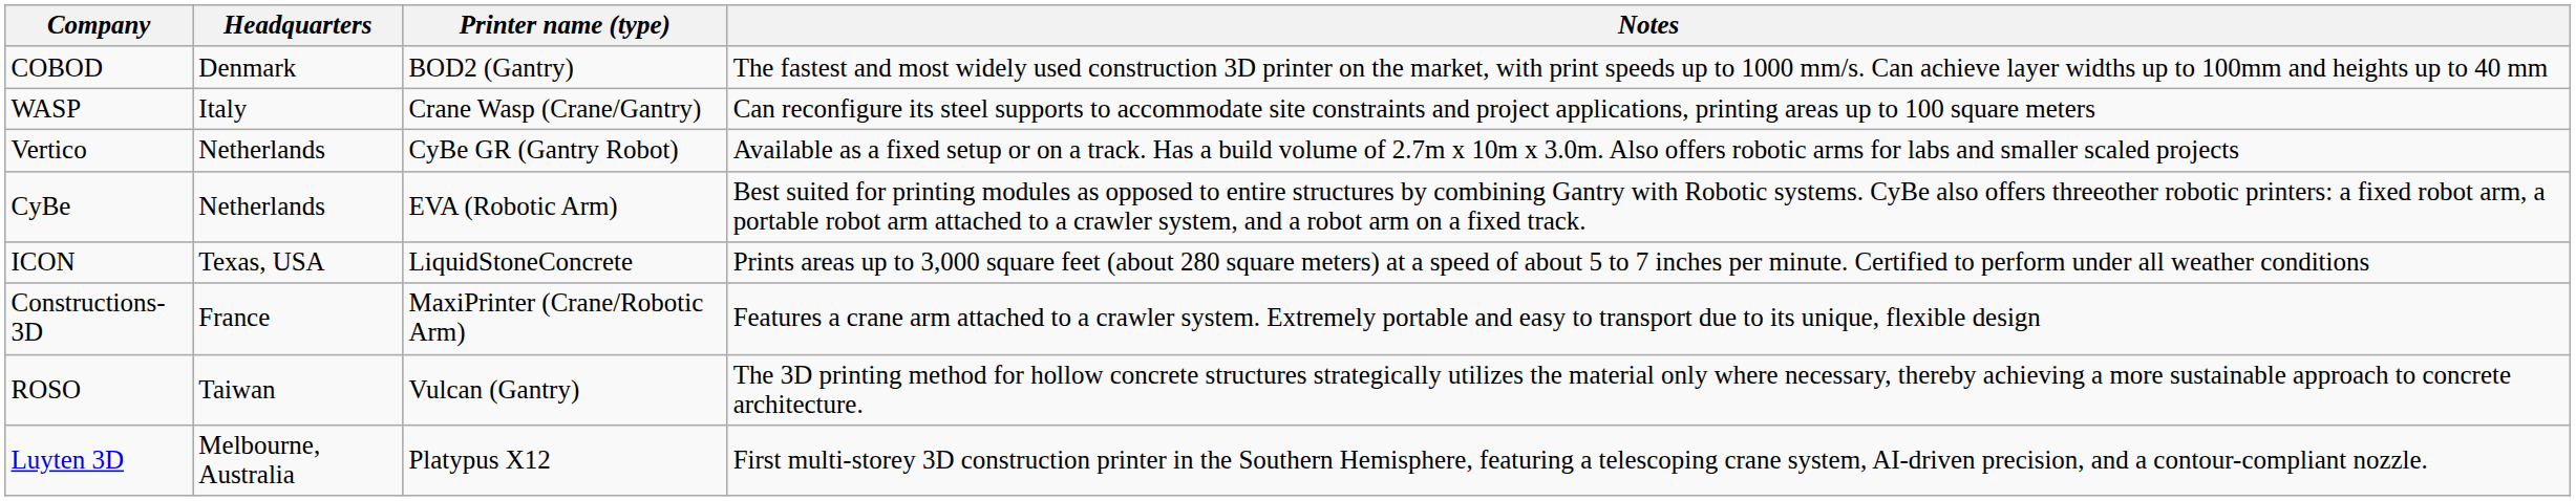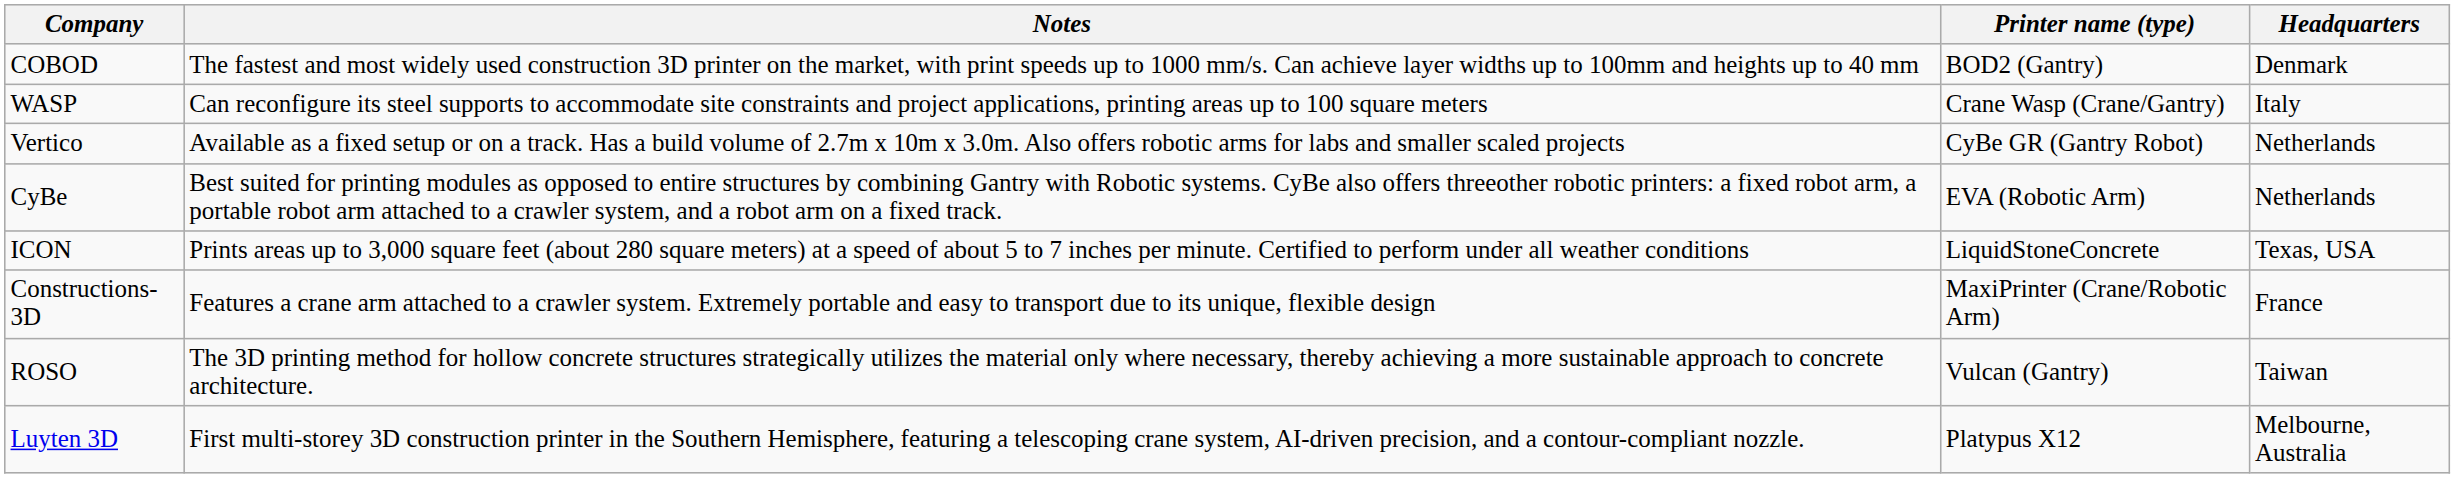 <table class="wikitable">
 <tr>
 <th><em>Company</em></th>
+<th><em>Notes</em></th>
+<th><em>Printer name (type)</em></th>
 <th><em>Headquarters</em></th>
-<th><em>Printer name (type)</em></th>
-<th><em>Notes</em></th>
 </tr>
 <tr>
 <td>COBOD</td>
+<td>The fastest and most widely used construction 3D printer on the market, with print speeds up to 1000 mm/s. Can achieve layer widths up to 100mm and heights up to 40 mm </td>
+<td>BOD2 (Gantry)</td>
 <td>Denmark</td>
-<td>BOD2 (Gantry)</td>
-<td>The fastest and most widely used construction 3D printer on the market, with print speeds up to 1000 mm/s. Can achieve layer widths up to 100mm and heights up to 40 mm </td>
 </tr>
 <tr>
 <td>WASP</td>
+<td>Can reconfigure its steel supports to accommodate site constraints and project applications, printing areas up to 100 square meters </td>
+<td>Crane Wasp (Crane/Gantry)</td>
 <td>Italy</td>
-<td>Crane Wasp (Crane/Gantry)</td>
-<td>Can reconfigure its steel supports to accommodate site constraints and project applications, printing areas up to 100 square meters </td>
 </tr>
 <tr>
 <td>Vertico</td>
+<td>Available as a fixed setup or on a track. Has a build volume of 2.7m x 10m x 3.0m. Also offers robotic arms for labs and smaller scaled projects </td>
+<td>CyBe GR (Gantry Robot)</td>
 <td>Netherlands</td>
-<td>CyBe GR (Gantry Robot)</td>
-<td>Available as a fixed setup or on a track. Has a build volume of 2.7m x 10m x 3.0m. Also offers robotic arms for labs and smaller scaled projects </td>
 </tr>
 <tr>
 <td>CyBe</td>
+<td>Best suited for printing modules as opposed to entire structures by combining Gantry with Robotic systems. CyBe also offers threeother robotic printers: a fixed robot arm, a portable robot arm attached to a crawler system, and a robot arm on a fixed track. </td>
+<td>EVA (Robotic Arm)</td>
 <td>Netherlands</td>
-<td>EVA (Robotic Arm)</td>
-<td>Best suited for printing modules as opposed to entire structures by combining Gantry with Robotic systems. CyBe also offers threeother robotic printers: a fixed robot arm, a portable robot arm attached to a crawler system, and a robot arm on a fixed track. </td>
 </tr>
 <tr>
 <td>ICON</td>
+<td>Prints areas up to 3,000 square feet (about 280 square meters) at a speed of about 5 to 7 inches per minute. Certified to perform under all weather conditions </td>
+<td>LiquidStoneConcrete</td>
 <td>Texas, USA</td>
-<td>LiquidStoneConcrete</td>
-<td>Prints areas up to 3,000 square feet (about 280 square meters) at a speed of about 5 to 7 inches per minute. Certified to perform under all weather conditions </td>
 </tr>
 <tr>
 <td>Constructions-3D</td>
+<td>Features a crane arm attached to a crawler system. Extremely portable and easy to transport due to its unique, flexible design  </td>
+<td>MaxiPrinter (Crane/Robotic Arm)</td>
 <td>France</td>
-<td>MaxiPrinter (Crane/Robotic Arm)</td>
-<td>Features a crane arm attached to a crawler system. Extremely portable and easy to transport due to its unique, flexible design  </td>
 </tr>
 <tr>
 <td>ROSO</td>
+<td>The 3D printing method for hollow concrete structures strategically utilizes the material only where necessary, thereby achieving a more sustainable approach to concrete architecture.</td>
+<td>Vulcan (Gantry)</td>
 <td>Taiwan</td>
-<td>Vulcan (Gantry)</td>
-<td>The 3D printing method for hollow concrete structures strategically utilizes the material only where necessary, thereby achieving a more sustainable approach to concrete architecture.</td>
 </tr>
 <tr>
 <td><a href='#'>Luyten 3D</a></td>
+<td>First multi-storey 3D construction printer in the Southern Hemisphere, featuring a telescoping crane system, AI-driven precision, and a contour-compliant nozzle.</td>
+<td>Platypus X12</td>
 <td>Melbourne, Australia</td>
-<td>Platypus X12</td>
-<td>First multi-storey 3D construction printer in the Southern Hemisphere, featuring a telescoping crane system, AI-driven precision, and a contour-compliant nozzle.</td>
 </tr>
 </table>
